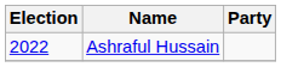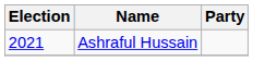 <table class="wikitable sortable">
 <tr>
 <th>Election</th>
 <th>Name</th>
 <th colspan="2">Party</th>
 </tr>
 <tr>
-<td><a href='#'>2022</a></td>
+<td><a href='#'>2021</a></td>
 <td><a href='#'>Ashraful Hussain</a></td>
 <td></td>
 </tr>
 <tr>
 </tr>
 </table>
